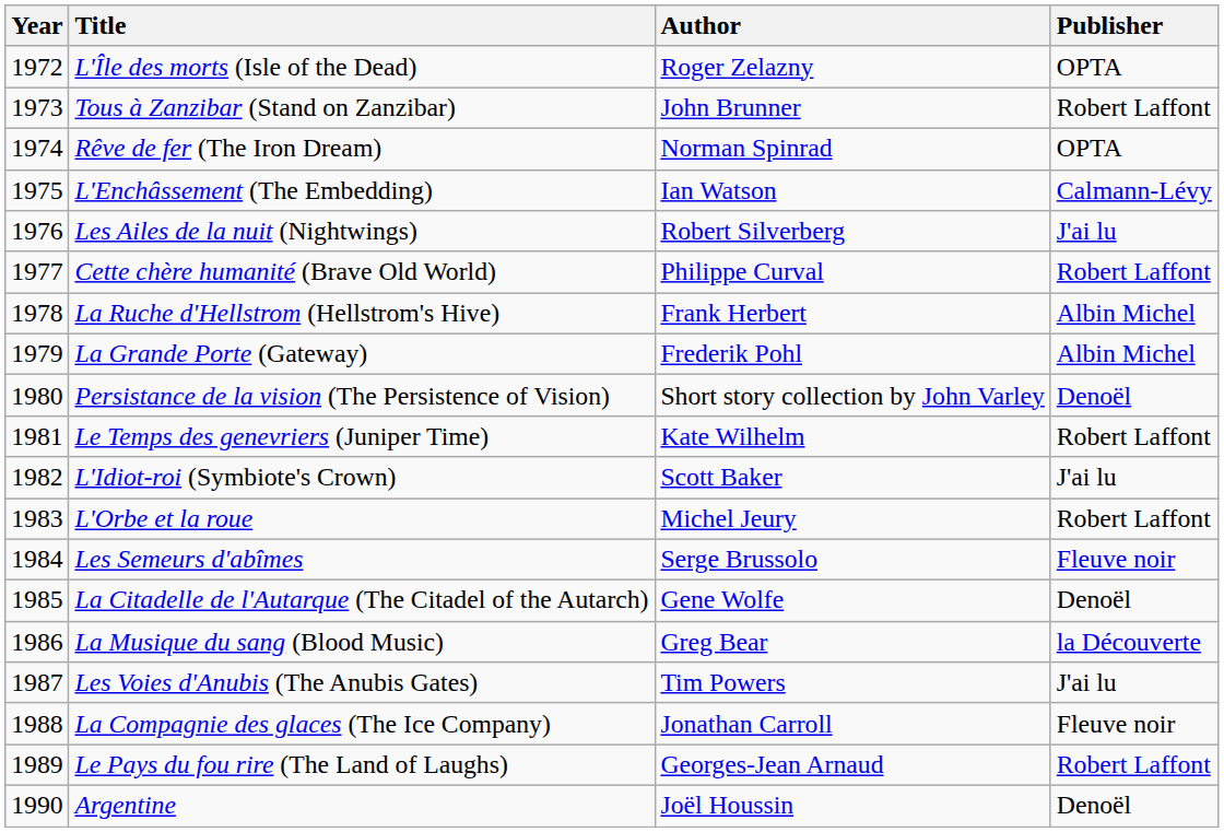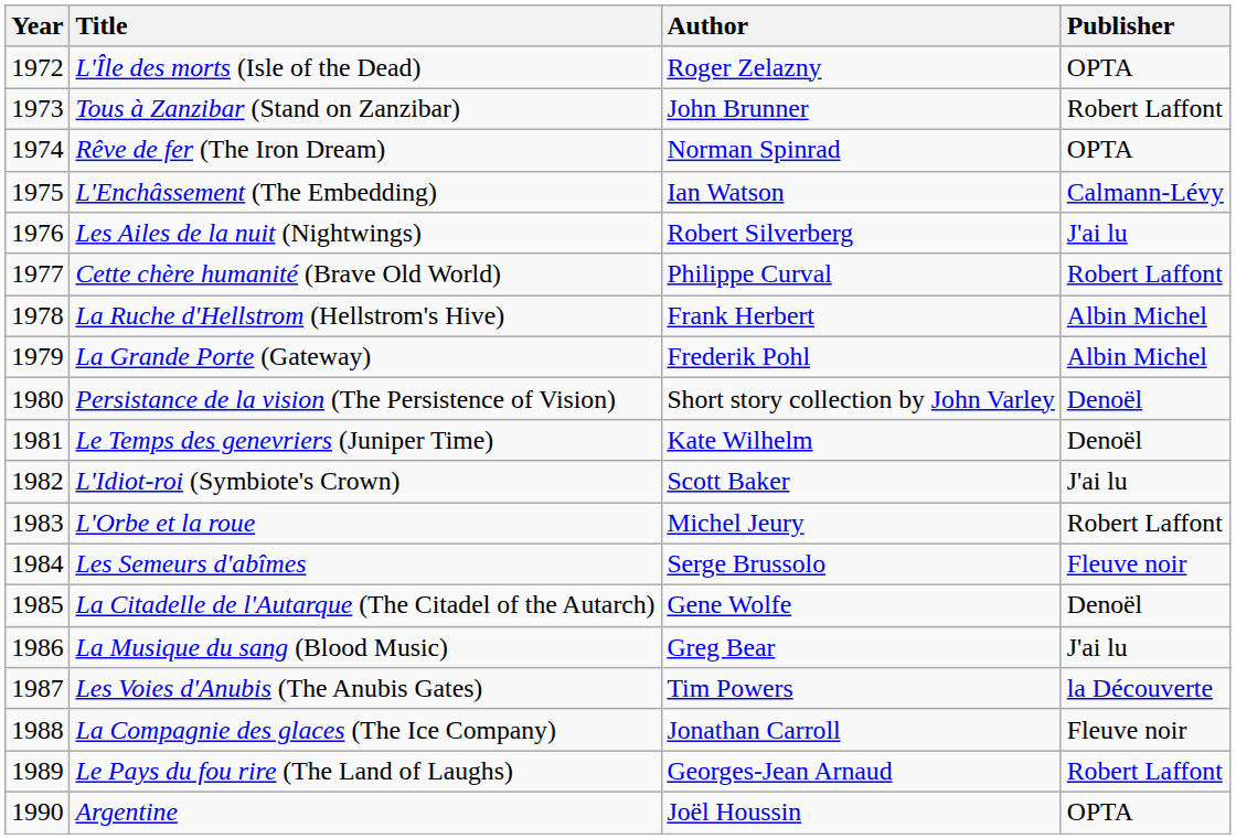 <table class="wikitable">
 <tr>
 <th style="text-align: left">Year</th>
 <th style="text-align: left">Title</th>
 <th style="text-align: left">Author</th>
 <th style="text-align: left">Publisher</th>
 </tr>
 <tr>
 <td>1972</td>
 <td><em><a href='#'>L'Île des morts</a></em> (Isle of the Dead)</td>
 <td><a href='#'>Roger Zelazny</a></td>
 <td>OPTA</td>
 </tr>
 <tr>
 <td>1973</td>
 <td><em><a href='#'>Tous à Zanzibar</a></em> (Stand on Zanzibar)</td>
 <td><a href='#'>John Brunner</a></td>
 <td>Robert Laffont</td>
 </tr>
 <tr>
 <td>1974</td>
 <td><em><a href='#'>Rêve de fer</a></em> (The Iron Dream)</td>
 <td><a href='#'>Norman Spinrad</a></td>
 <td>OPTA</td>
 </tr>
 <tr>
 <td>1975</td>
 <td><em><a href='#'>L'Enchâssement</a></em> (The Embedding)</td>
 <td><a href='#'>Ian Watson</a></td>
 <td><a href='#'>Calmann-Lévy</a></td>
 </tr>
 <tr>
 <td>1976</td>
 <td><em><a href='#'>Les Ailes de la nuit</a></em> (Nightwings)</td>
 <td><a href='#'>Robert Silverberg</a></td>
 <td><a href='#'>J'ai lu</a></td>
 </tr>
 <tr>
 <td>1977</td>
 <td><em><a href='#'>Cette chère humanité</a></em> (Brave Old World)</td>
 <td><a href='#'>Philippe Curval</a></td>
 <td><a href='#'>Robert Laffont</a></td>
 </tr>
 <tr>
 <td>1978</td>
 <td><em><a href='#'>La Ruche d'Hellstrom</a></em> (Hellstrom's Hive)</td>
 <td><a href='#'>Frank Herbert</a></td>
 <td><a href='#'>Albin Michel</a></td>
 </tr>
 <tr>
 <td>1979</td>
 <td><em><a href='#'>La Grande Porte</a></em> (Gateway)</td>
 <td><a href='#'>Frederik Pohl</a></td>
 <td><a href='#'>Albin Michel</a></td>
 </tr>
 <tr>
 <td>1980</td>
 <td><em><a href='#'>Persistance de la vision</a></em> (The Persistence of Vision)</td>
 <td>Short story collection by <a href='#'>John Varley</a></td>
 <td><a href='#'>Denoël</a></td>
 </tr>
 <tr>
 <td>1981</td>
 <td><em><a href='#'>Le Temps des genevriers</a></em> (Juniper Time)</td>
 <td><a href='#'>Kate Wilhelm</a></td>
-<td>Robert Laffont</td>
+<td>Denoël</td>
 </tr>
 <tr>
 <td>1982</td>
 <td><em><a href='#'>L'Idiot-roi</a></em> (Symbiote's Crown)</td>
 <td><a href='#'>Scott Baker</a></td>
 <td>J'ai lu</td>
 </tr>
 <tr>
 <td>1983</td>
 <td><em><a href='#'>L'Orbe et la roue</a></em></td>
 <td><a href='#'>Michel Jeury</a></td>
 <td>Robert Laffont</td>
 </tr>
 <tr>
 <td>1984</td>
 <td><em><a href='#'>Les Semeurs d'abîmes</a></em></td>
 <td><a href='#'>Serge Brussolo</a></td>
 <td><a href='#'>Fleuve noir</a></td>
 </tr>
 <tr>
 <td>1985</td>
 <td><em><a href='#'>La Citadelle de l'Autarque</a></em> (The Citadel of the Autarch)</td>
 <td><a href='#'>Gene Wolfe</a></td>
 <td>Denoël</td>
 </tr>
 <tr>
 <td>1986</td>
 <td><em><a href='#'>La Musique du sang</a></em> (Blood Music)</td>
 <td><a href='#'>Greg Bear</a></td>
-<td><a href='#'>la Découverte</a></td>
+<td>J'ai lu</td>
 </tr>
 <tr>
 <td>1987</td>
 <td><em><a href='#'>Les Voies d'Anubis</a></em> (The Anubis Gates)</td>
 <td><a href='#'>Tim Powers</a></td>
-<td>J'ai lu</td>
+<td><a href='#'>la Découverte</a></td>
 </tr>
 <tr>
 <td>1988</td>
 <td><em><a href='#'>La Compagnie des glaces</a></em> (The Ice Company)</td>
 <td><a href='#'>Jonathan Carroll</a></td>
 <td>Fleuve noir</td>
 </tr>
 <tr>
 <td>1989</td>
 <td><em><a href='#'>Le Pays du fou rire</a></em> (The Land of Laughs)</td>
 <td><a href='#'>Georges-Jean Arnaud</a></td>
 <td><a href='#'>Robert Laffont</a></td>
 </tr>
 <tr>
 <td>1990</td>
 <td><em><a href='#'>Argentine</a></em></td>
 <td><a href='#'>Joël Houssin</a></td>
-<td>Denoël</td>
+<td>OPTA</td>
 </tr>
 </table>
